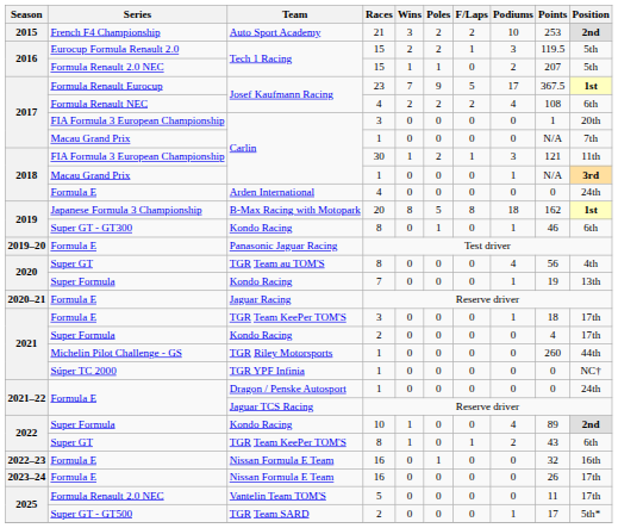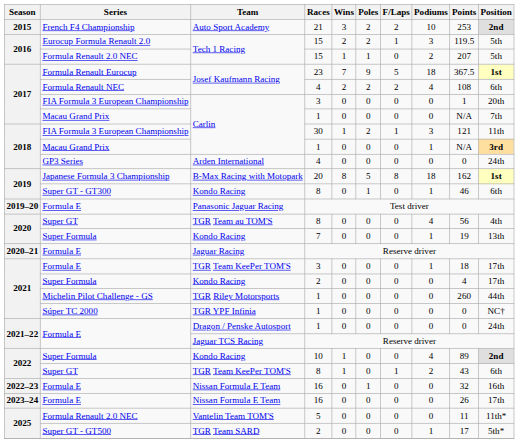 <table class="wikitable" style="font-size: 90%; text-align:center">
 <tr>
 <th>Season</th>
 <th>Series</th>
 <th>Team</th>
 <th>Races</th>
 <th>Wins</th>
 <th>Poles</th>
 <th>F/Laps</th>
 <th>Podiums</th>
 <th>Points</th>
 <th>Position</th>
 </tr>
 <tr>
 <th>2015</th>
 <td align=left><a href='#'>French F4 Championship</a></td>
 <td align=left><a href='#'>Auto Sport Academy</a></td>
 <td>21</td>
 <td>3</td>
 <td>2</td>
 <td>2</td>
 <td>10</td>
 <td>253</td>
 <td style="background:#DFDFDF;"><strong>2nd</strong></td>
 </tr>
 <tr>
 <th rowspan=2>2016</th>
 <td align=left><a href='#'>Eurocup Formula Renault 2.0</a></td>
 <td align=left rowspan=2><a href='#'>Tech 1 Racing</a></td>
 <td>15</td>
 <td>2</td>
 <td>2</td>
 <td>1</td>
 <td>3</td>
 <td>119.5</td>
 <td>5th</td>
 </tr>
 <tr>
 <td align=left><a href='#'>Formula Renault 2.0 NEC</a></td>
 <td>15</td>
 <td>1</td>
 <td>1</td>
 <td>0</td>
 <td>2</td>
 <td>207</td>
 <td>5th</td>
 </tr>
 <tr>
 <th rowspan=4>2017</th>
 <td align=left><a href='#'>Formula Renault Eurocup</a></td>
 <td align=left  rowspan=2><a href='#'>Josef Kaufmann Racing</a></td>
 <td>23</td>
 <td>7</td>
 <td>9</td>
 <td>5</td>
-<td>17</td>
+<td>18</td>
 <td>367.5</td>
 <td style="background:#FFFFBF;"><strong>1st</strong></td>
 </tr>
 <tr>
 <td align=left><a href='#'>Formula Renault NEC</a></td>
 <td>4</td>
 <td>2</td>
 <td>2</td>
 <td>2</td>
 <td>4</td>
 <td>108</td>
 <td>6th</td>
 </tr>
 <tr>
 <td align=left><a href='#'>FIA Formula 3 European Championship</a></td>
 <td align=left  rowspan=4><a href='#'>Carlin</a></td>
 <td>3</td>
 <td>0</td>
 <td>0</td>
 <td>0</td>
 <td>0</td>
 <td>1</td>
 <td>20th</td>
 </tr>
 <tr>
 <td align=left><a href='#'>Macau Grand Prix</a></td>
 <td>1</td>
 <td>0</td>
 <td>0</td>
 <td>0</td>
 <td>0</td>
 <td>N/A</td>
 <td>7th</td>
 </tr>
 <tr>
 <th rowspan=3>2018</th>
 <td align=left><a href='#'>FIA Formula 3 European Championship</a></td>
 <td>30</td>
 <td>1</td>
 <td>2</td>
 <td>1</td>
 <td>3</td>
 <td>121</td>
 <td>11th</td>
 </tr>
 <tr>
 <td align=left><a href='#'>Macau Grand Prix</a></td>
 <td>1</td>
 <td>0</td>
 <td>0</td>
 <td>0</td>
 <td>1</td>
 <td>N/A</td>
 <td style="background:#FFDF9F;"><strong>3rd</strong></td>
 </tr>
 <tr>
-<td align=left><a href='#'>Formula E</a></td>
+<td align=left><a href='#'>GP3 Series</a></td>
 <td align=left><a href='#'>Arden International</a></td>
 <td>4</td>
 <td>0</td>
 <td>0</td>
 <td>0</td>
 <td>0</td>
 <td>0</td>
 <td>24th</td>
 </tr>
 <tr>
 <th rowspan=2>2019</th>
 <td align=left><a href='#'>Japanese Formula 3 Championship</a></td>
 <td align=left><a href='#'>B-Max Racing with Motopark</a></td>
 <td>20</td>
 <td>8</td>
 <td>5</td>
 <td>8</td>
 <td>18</td>
 <td>162</td>
 <td style="background:#FFFFBF;"><strong>1st</strong></td>
 </tr>
 <tr>
 <td align=left><a href='#'>Super GT - GT300</a></td>
 <td align=left><a href='#'>Kondo Racing</a></td>
 <td>8</td>
 <td>0</td>
 <td>1</td>
 <td>0</td>
 <td>1</td>
 <td>46</td>
 <td>6th</td>
 </tr>
 <tr>
 <th>2019–20</th>
 <td align=left><a href='#'>Formula E</a></td>
 <td align=left><a href='#'>Panasonic Jaguar Racing</a></td>
 <td colspan="7">Test driver</td>
 </tr>
 <tr>
 <th rowspan=2>2020</th>
 <td align=left><a href='#'>Super GT</a></td>
 <td align=left><a href='#'>TGR</a> <a href='#'>Team au TOM'S</a></td>
 <td>8</td>
 <td>0</td>
 <td>0</td>
 <td>0</td>
 <td>4</td>
 <td>56</td>
 <td>4th</td>
 </tr>
 <tr>
 <td align=left><a href='#'>Super Formula</a></td>
 <td align=left><a href='#'>Kondo Racing</a></td>
 <td>7</td>
 <td>0</td>
 <td>0</td>
 <td>0</td>
 <td>1</td>
 <td>19</td>
 <td>13th</td>
 </tr>
 <tr>
 <th>2020–21</th>
 <td align=left><a href='#'>Formula E</a></td>
 <td align=left><a href='#'>Jaguar Racing</a></td>
 <td colspan=7>Reserve driver</td>
 </tr>
 <tr>
 <th rowspan="4">2021</th>
 <td align=left><a href='#'>Formula E</a></td>
 <td align=left><a href='#'>TGR</a> <a href='#'>Team KeePer TOM'S</a></td>
 <td>3</td>
 <td>0</td>
 <td>0</td>
 <td>0</td>
 <td>1</td>
 <td>18</td>
 <td>17th</td>
 </tr>
 <tr>
 <td align=left><a href='#'>Super Formula</a></td>
 <td align=left><a href='#'>Kondo Racing</a></td>
 <td>2</td>
 <td>0</td>
 <td>0</td>
 <td>0</td>
 <td>0</td>
 <td>4</td>
 <td>17th</td>
 </tr>
 <tr>
 <td align=left><a href='#'>Michelin Pilot Challenge - GS</a></td>
 <td align=left><a href='#'>TGR</a> <a href='#'>Riley Motorsports</a></td>
 <td>1</td>
 <td>0</td>
 <td>0</td>
 <td>0</td>
 <td>0</td>
 <td>260</td>
 <td>44th</td>
 </tr>
 <tr>
 <td align=left><a href='#'>Súper TC 2000</a></td>
 <td align=left><a href='#'>TGR YPF Infinia</a></td>
 <td>1</td>
 <td>0</td>
 <td>0</td>
 <td>0</td>
 <td>0</td>
 <td>0</td>
 <td>NC†</td>
 </tr>
 <tr>
 <th rowspan="2">2021–22</th>
 <td rowspan="2" align=left><a href='#'>Formula E</a></td>
 <td align=left><a href='#'>Dragon / Penske Autosport</a></td>
 <td>1</td>
 <td>0</td>
 <td>0</td>
 <td>0</td>
 <td>0</td>
 <td>0</td>
 <td>24th</td>
 </tr>
 <tr>
 <td align=left><a href='#'>Jaguar TCS Racing</a></td>
 <td colspan="7">Reserve driver</td>
 </tr>
 <tr>
 <th rowspan=2>2022</th>
 <td align=left><a href='#'>Super Formula</a></td>
 <td align=left><a href='#'>Kondo Racing</a></td>
 <td>10</td>
 <td>1</td>
 <td>0</td>
 <td>0</td>
 <td>4</td>
 <td>89</td>
 <td style="background:#DFDFDF;"><strong>2nd</strong></td>
 </tr>
 <tr>
 <td align=left><a href='#'>Super GT</a></td>
 <td align=left><a href='#'>TGR</a> <a href='#'>Team KeePer TOM'S</a></td>
 <td>8</td>
 <td>1</td>
 <td>0</td>
 <td>1</td>
 <td>2</td>
 <td>43</td>
 <td>6th</td>
 </tr>
 <tr>
 <th>2022–23</th>
 <td align=left><a href='#'>Formula E</a></td>
 <td align=left><a href='#'>Nissan Formula E Team</a></td>
 <td>16</td>
 <td>0</td>
 <td>1</td>
 <td>0</td>
 <td>0</td>
 <td>32</td>
 <td>16th</td>
 </tr>
 <tr>
 <th>2023–24</th>
 <td align=left><a href='#'>Formula E</a></td>
 <td align=left><a href='#'>Nissan Formula E Team</a></td>
 <td>16</td>
 <td>0</td>
 <td>0</td>
 <td>0</td>
 <td>0</td>
 <td>26</td>
 <td>17th</td>
 </tr>
 <tr>
 <th rowspan="2">2025</th>
 <td align=left><a href='#'>Formula Renault 2.0 NEC</a></td>
 <td align="left"><a href='#'>Vantelin Team TOM'S</a></td>
 <td>5</td>
 <td>0</td>
 <td>0</td>
 <td>0</td>
 <td>0</td>
 <td>11</td>
-<td>17th</td>
+<td>11th*</td>
 </tr>
 <tr>
 <td align="left"><a href='#'>Super GT - GT500</a></td>
 <td align="left"><a href='#'>TGR</a> <a href='#'>Team SARD</a></td>
 <td>2</td>
 <td>0</td>
 <td>0</td>
 <td>0</td>
 <td>1</td>
 <td>17</td>
 <td>5th*</td>
 </tr>
 <tr>
 </tr>
 </table>
